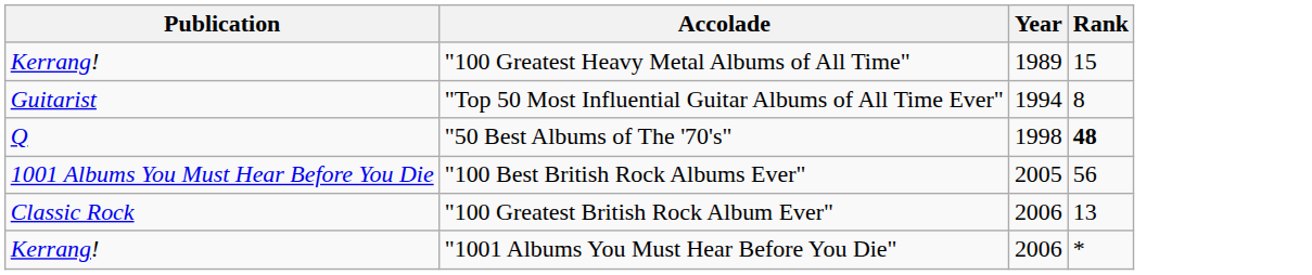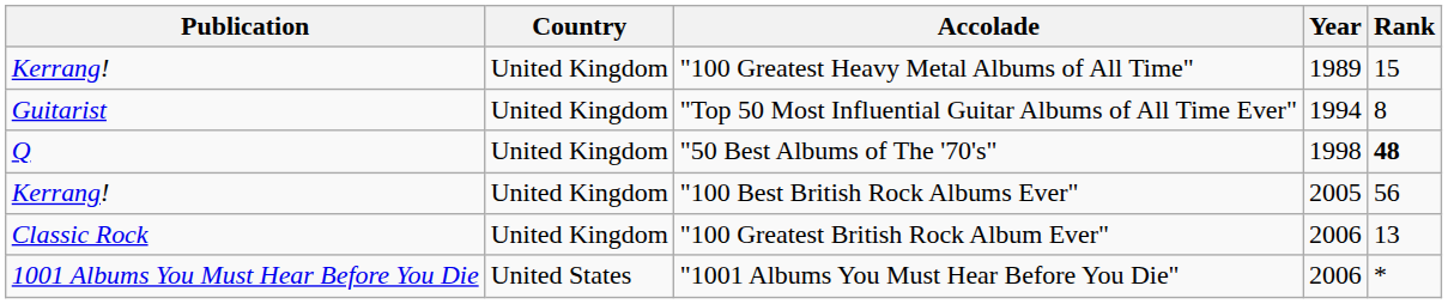 <table class="wikitable sortable">
 <tr>
 <th>Publication</th>
+<th>Country</th>
 <th>Accolade</th>
 <th>Year</th>
 <th style="text-align:center;">Rank</th>
 </tr>
 <tr>
 <td><em><a href='#'>Kerrang</a>!</em></td>
+<td>United Kingdom</td>
 <td>"100 Greatest Heavy Metal Albums of All Time"</td>
 <td>1989</td>
 <td>15</td>
 </tr>
 <tr>
 <td><em><a href='#'>Guitarist</a></em></td>
+<td>United Kingdom</td>
 <td>"Top 50 Most Influential Guitar Albums of All Time Ever"</td>
 <td>1994</td>
 <td>8</td>
 </tr>
 <tr>
 <td><em><a href='#'>Q</a></em></td>
+<td>United Kingdom</td>
 <td>"50 Best Albums of The '70's"</td>
 <td>1998</td>
 <td><strong>48</strong></td>
 </tr>
 <tr>
-<td><em><a href='#'>1001 Albums You Must Hear Before You Die</a></em></td>
+<td><em><a href='#'>Kerrang</a>!</em></td>
+<td>United Kingdom</td>
 <td>"100 Best British Rock Albums Ever"</td>
 <td>2005</td>
 <td>56</td>
 </tr>
 <tr>
 <td><em><a href='#'>Classic Rock</a></em></td>
+<td>United Kingdom</td>
 <td>"100 Greatest British Rock Album Ever"</td>
 <td>2006</td>
 <td>13</td>
 </tr>
 <tr>
-<td><em><a href='#'>Kerrang</a>!</em></td>
+<td><em><a href='#'>1001 Albums You Must Hear Before You Die</a></em></td>
+<td>United States</td>
 <td>"1001 Albums You Must Hear Before You Die"</td>
 <td>2006</td>
 <td>*</td>
 </tr>
 </table>
